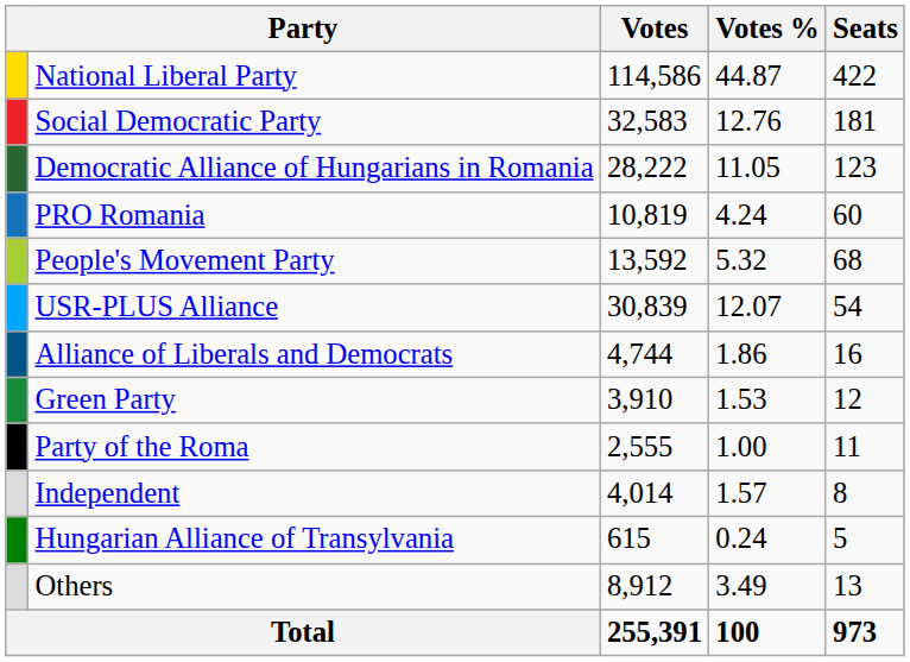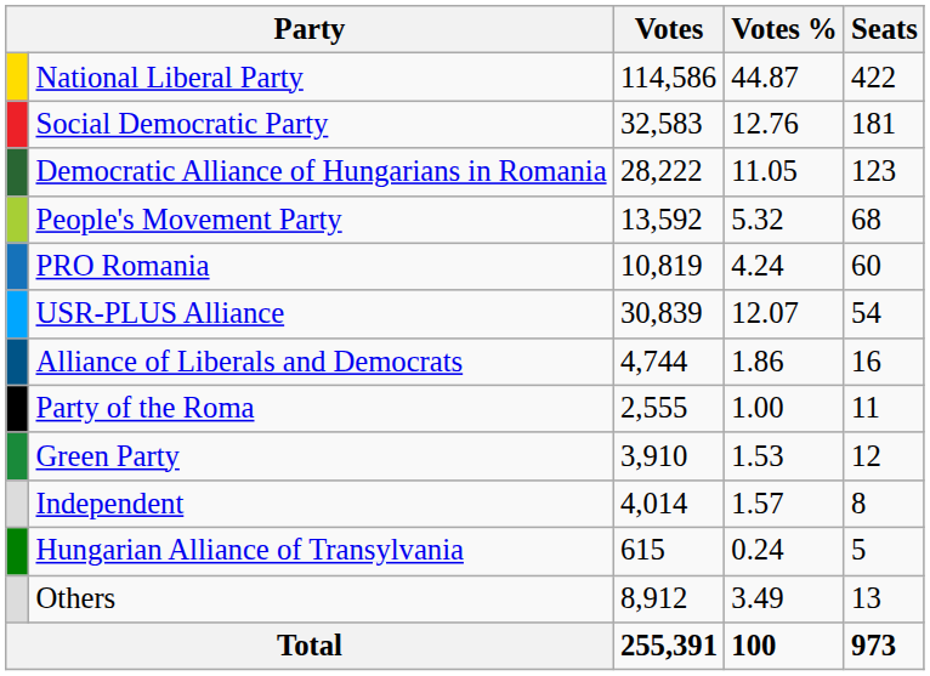 <table class="wikitable sortable">
 <tr>
 <th colspan="2">Party</th>
 <th>Votes</th>
 <th>Votes %</th>
 <th>Seats</th>
 </tr>
 <tr>
 <td width="5" style="background:#ffdd00;"></td>
 <td><a href='#'>National Liberal Party</a></td>
 <td>114,586</td>
 <td>44.87</td>
 <td>422</td>
 </tr>
 <tr>
 <td width="5" style="background:#ed2128;"></td>
 <td><a href='#'>Social Democratic Party</a></td>
 <td>32,583</td>
 <td>12.76</td>
 <td>181</td>
 </tr>
 <tr>
 <td width="5" style="background:#296633;"></td>
 <td><a href='#'>Democratic Alliance of Hungarians in Romania</a></td>
 <td>28,222</td>
 <td>11.05</td>
 <td>123</td>
 </tr>
 <tr>
+<td width="5" style="background:#a7cf35;"></td>
+<td><a href='#'>People's Movement Party</a></td>
+<td>13,592</td>
+<td>5.32</td>
+<td>68</td>
+</tr>
+<tr>
 <td width="5" style="background:#1572ba;"></td>
 <td><a href='#'>PRO Romania</a></td>
 <td>10,819</td>
 <td>4.24</td>
 <td>60</td>
-</tr>
-<tr>
-<td width="5" style="background:#a7cf35;"></td>
-<td><a href='#'>People's Movement Party</a></td>
-<td>13,592</td>
-<td>5.32</td>
-<td>68</td>
 </tr>
 <tr>
 <td width="5" style="background:#00a6ff;"></td>
 <td><a href='#'>USR-PLUS Alliance</a></td>
 <td>30,839</td>
 <td>12.07</td>
 <td>54</td>
 </tr>
 <tr>
 <td width="5" style="background:#005487;"></td>
 <td><a href='#'>Alliance of Liberals and Democrats</a></td>
 <td>4,744</td>
 <td>1.86</td>
 <td>16</td>
 </tr>
 <tr>
+<td width="5" style="background:#000000;"></td>
+<td><a href='#'>Party of the Roma</a></td>
+<td>2,555</td>
+<td>1.00</td>
+<td>11</td>
+</tr>
+<tr>
 <td width="5" style="background:#198a3a;"></td>
 <td><a href='#'>Green Party</a></td>
 <td>3,910</td>
 <td>1.53</td>
 <td>12</td>
-</tr>
-<tr>
-<td width="5" style="background:#000000;"></td>
-<td><a href='#'>Party of the Roma</a></td>
-<td>2,555</td>
-<td>1.00</td>
-<td>11</td>
 </tr>
 <tr>
 <td width="5" style="background:#dcdcdc;"></td>
 <td><a href='#'>Independent</a></td>
 <td>4,014</td>
 <td>1.57</td>
 <td>8</td>
 </tr>
 <tr>
 <td width="5" style="background:#008000;"></td>
 <td><a href='#'>Hungarian Alliance of Transylvania</a></td>
 <td>615</td>
 <td>0.24</td>
 <td>5</td>
 </tr>
 <tr>
 <td width="5" style="background:#dcdcdc;"></td>
 <td>Others</td>
 <td>8,912</td>
 <td>3.49</td>
 <td>13</td>
 </tr>
 <tr>
 <th colspan="2">Total</th>
 <td><strong>255,391</strong></td>
 <td><strong>100</strong></td>
 <td><strong>973</strong></td>
 </tr>
 </table>
